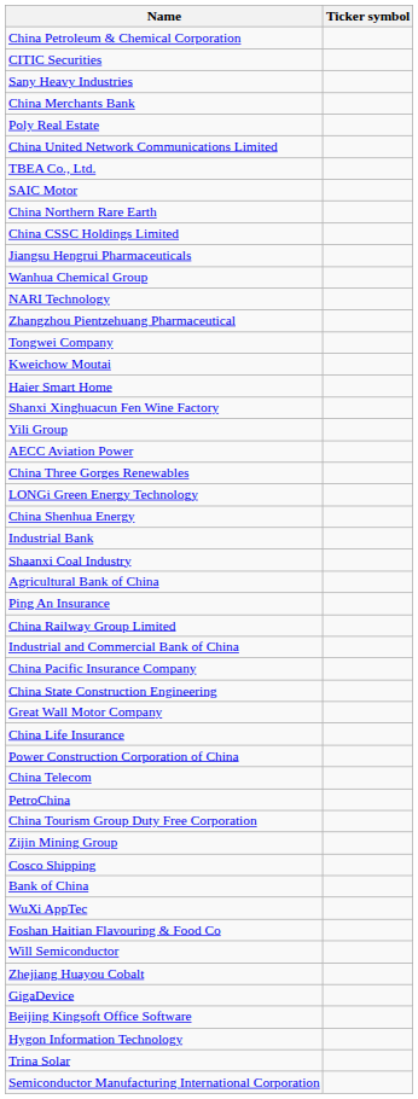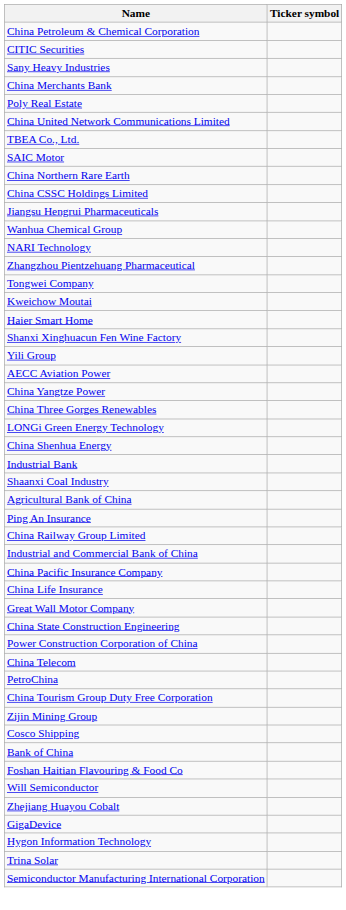 <table class="wikitable sortable" id='constituents'>
 <tr>
 <th>Name</th>
 <th>Ticker symbol</th>
 </tr>
 <tr>
 <td><a href='#'>China Petroleum & Chemical Corporation</a></td>
 <td></td>
 </tr>
 <tr>
 <td><a href='#'>CITIC Securities</a></td>
 <td></td>
 </tr>
 <tr>
 <td><a href='#'>Sany Heavy Industries</a></td>
 <td></td>
 </tr>
 <tr>
 <td><a href='#'>China Merchants Bank</a></td>
 <td></td>
 </tr>
 <tr>
 <td><a href='#'>Poly Real Estate</a></td>
 <td></td>
 </tr>
 <tr>
 <td><a href='#'>China United Network Communications Limited</a></td>
 <td></td>
 </tr>
 <tr>
 <td><a href='#'>TBEA Co., Ltd.</a></td>
 <td></td>
 </tr>
 <tr>
 <td><a href='#'>SAIC Motor</a></td>
 <td></td>
 </tr>
 <tr>
 <td><a href='#'>China Northern Rare Earth</a></td>
 <td></td>
 </tr>
 <tr>
 <td><a href='#'>China CSSC Holdings Limited</a></td>
 <td></td>
 </tr>
 <tr>
 <td><a href='#'>Jiangsu Hengrui Pharmaceuticals</a></td>
 <td></td>
 </tr>
 <tr>
 <td><a href='#'>Wanhua Chemical Group</a></td>
 <td></td>
 </tr>
 <tr>
 <td><a href='#'>NARI Technology</a></td>
 <td></td>
 </tr>
 <tr>
 <td><a href='#'>Zhangzhou Pientzehuang Pharmaceutical</a></td>
 <td></td>
 </tr>
 <tr>
 <td><a href='#'>Tongwei Company</a></td>
 <td></td>
 </tr>
 <tr>
 <td><a href='#'>Kweichow Moutai</a></td>
 <td></td>
 </tr>
 <tr>
 <td><a href='#'>Haier Smart Home</a></td>
 <td></td>
 </tr>
 <tr>
 <td><a href='#'>Shanxi Xinghuacun Fen Wine Factory</a></td>
 <td></td>
 </tr>
 <tr>
 <td><a href='#'>Yili Group</a></td>
 <td></td>
 </tr>
 <tr>
 <td><a href='#'>AECC Aviation Power</a></td>
 <td></td>
 </tr>
 <tr>
+<td><a href='#'>China Yangtze Power</a></td>
+<td></td>
+</tr>
+<tr>
 <td><a href='#'>China Three Gorges Renewables</a></td>
 <td></td>
 </tr>
 <tr>
 <td><a href='#'>LONGi Green Energy Technology</a></td>
 <td></td>
 </tr>
 <tr>
 <td><a href='#'>China Shenhua Energy</a></td>
 <td></td>
 </tr>
 <tr>
 <td><a href='#'>Industrial Bank</a></td>
 <td></td>
 </tr>
 <tr>
 <td><a href='#'>Shaanxi Coal Industry</a></td>
 <td></td>
 </tr>
 <tr>
 <td><a href='#'>Agricultural Bank of China</a></td>
 <td></td>
 </tr>
 <tr>
 <td><a href='#'>Ping An Insurance</a></td>
 <td></td>
 </tr>
 <tr>
 <td><a href='#'>China Railway Group Limited</a></td>
 <td></td>
 </tr>
 <tr>
 <td><a href='#'>Industrial and Commercial Bank of China</a></td>
 <td></td>
 </tr>
 <tr>
 <td><a href='#'>China Pacific Insurance Company</a></td>
 <td></td>
 </tr>
 <tr>
-<td><a href='#'>China State Construction Engineering</a></td>
+<td><a href='#'>China Life Insurance</a></td>
 <td></td>
 </tr>
 <tr>
 <td><a href='#'>Great Wall Motor Company</a></td>
 <td></td>
 </tr>
 <tr>
-<td><a href='#'>China Life Insurance</a></td>
+<td><a href='#'>China State Construction Engineering</a></td>
 <td></td>
 </tr>
 <tr>
 <td><a href='#'>Power Construction Corporation of China</a></td>
 <td></td>
 </tr>
 <tr>
 <td><a href='#'>China Telecom</a></td>
 <td></td>
 </tr>
 <tr>
 <td><a href='#'>PetroChina</a></td>
 <td></td>
 </tr>
 <tr>
 <td><a href='#'>China Tourism Group Duty Free Corporation</a></td>
 <td></td>
 </tr>
 <tr>
 <td><a href='#'>Zijin Mining Group</a></td>
 <td></td>
 </tr>
 <tr>
 <td><a href='#'>Cosco Shipping</a></td>
 <td></td>
 </tr>
 <tr>
 <td><a href='#'>Bank of China</a></td>
 <td></td>
 </tr>
 <tr>
-<td><a href='#'>WuXi AppTec</a></td>
-<td></td>
-</tr>
-<tr>
 <td><a href='#'>Foshan Haitian Flavouring & Food Co</a></td>
 <td></td>
 </tr>
 <tr>
 <td><a href='#'>Will Semiconductor</a></td>
 <td></td>
 </tr>
 <tr>
 <td><a href='#'>Zhejiang Huayou Cobalt</a></td>
 <td></td>
 </tr>
 <tr>
 <td><a href='#'>GigaDevice</a></td>
 <td></td>
 </tr>
 <tr>
-<td><a href='#'>Beijing Kingsoft Office Software</a></td>
-<td></td>
-</tr>
-<tr>
 <td><a href='#'>Hygon Information Technology</a></td>
 <td></td>
 </tr>
 <tr>
 <td><a href='#'>Trina Solar</a></td>
 <td></td>
 </tr>
 <tr>
 <td><a href='#'>Semiconductor Manufacturing International Corporation</a></td>
 <td></td>
 </tr>
 </table>
